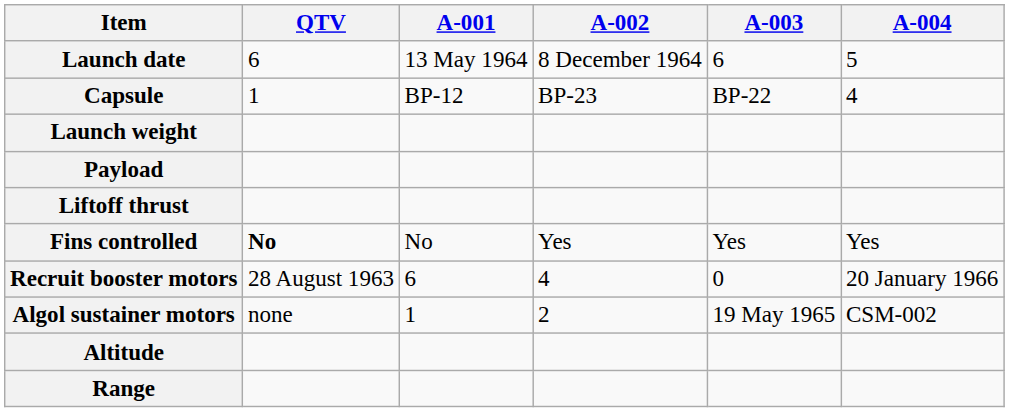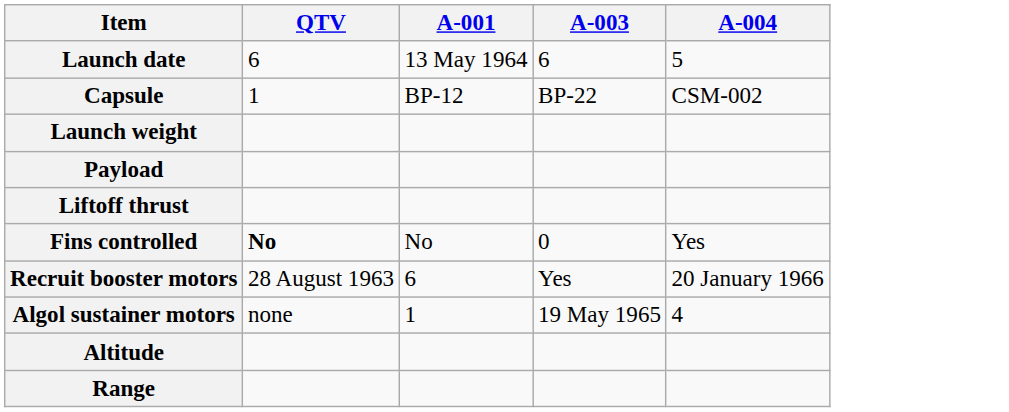 <table class="wikitable plainrowheaders">
 <tr>
 <th scope="col">Item</th>
 <th scope="col"><a href='#'>QTV</a></th>
 <th scope="col"><a href='#'>A-001</a></th>
-<th scope="col"><a href='#'>A-002</a></th>
 <th scope="col"><a href='#'>A-003</a></th>
 <th scope="col"><a href='#'>A-004</a></th>
 </tr>
 <tr>
 <th>Launch date</th>
 <td>6</td>
 <td>13 May 1964</td>
-<td>8 December 1964</td>
 <td>6</td>
 <td>5</td>
 </tr>
 <tr>
 <th>Capsule</th>
 <td>1</td>
 <td>BP-12</td>
-<td>BP-23</td>
 <td>BP-22</td>
-<td>4</td>
+<td>CSM-002</td>
 </tr>
 <tr>
 <th>Launch weight</th>
-<td></td>
 <td></td>
 <td></td>
 <td></td>
 <td></td>
 </tr>
 <tr>
 <th>Payload</th>
 <td></td>
 <td></td>
 <td></td>
 <td></td>
-<td></td>
 </tr>
 <tr>
 <th>Liftoff thrust</th>
-<td></td>
 <td></td>
 <td></td>
 <td></td>
 <td></td>
 </tr>
 <tr>
 <th>Fins controlled</th>
 <td><strong>No</strong></td>
 <td>No</td>
-<td>Yes</td>
-<td>Yes</td>
+<td>0</td>
 <td>Yes</td>
 </tr>
 <tr>
 <th>Recruit booster motors</th>
 <td>28 August 1963</td>
 <td>6</td>
-<td>4</td>
-<td>0</td>
+<td>Yes</td>
 <td>20 January 1966</td>
 </tr>
 <tr>
 <th>Algol sustainer motors</th>
 <td>none</td>
 <td>1</td>
-<td>2</td>
 <td>19 May 1965</td>
-<td>CSM-002</td>
+<td>4</td>
 </tr>
 <tr>
 <th>Altitude</th>
-<td></td>
 <td></td>
 <td></td>
 <td></td>
 <td></td>
 </tr>
 <tr>
 <th>Range</th>
 <td></td>
 <td></td>
 <td></td>
 <td></td>
-<td></td>
 </tr>
 </table>
